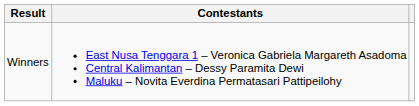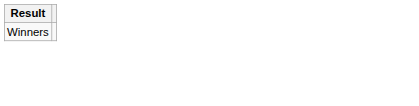 <table class="wikitable" style="font-size: 90%;">
 <tr>
 <th>Result</th>
-<th>Contestants</th>
 <th></th>
 </tr>
 <tr>
 <td>Winners</td>
-<td><br><ul><li><a href='#'>East Nusa Tenggara 1</a> – Veronica Gabriela Margareth Asadoma</li><li><a href='#'>Central Kalimantan</a> – Dessy Paramita Dewi</li><li><a href='#'>Maluku</a> – Novita Everdina Permatasari Pattipeilohy</li></ul></td>
 <td align="center"></td>
 </tr>
 </table>
